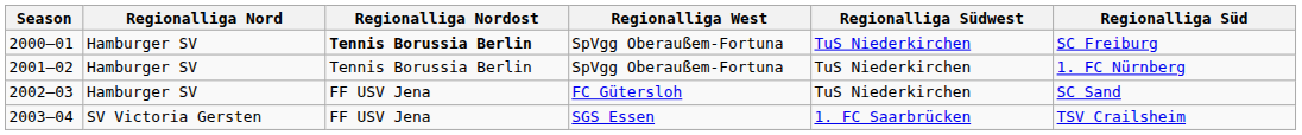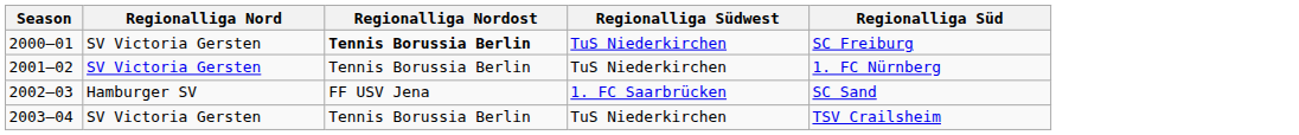 <table class="wikitable">
 <tr align="center" bgcolor="#dfdfdf">
 <th width="60">Season</th>
 <th width="200">Regionalliga Nord</th>
 <th width="200">Regionalliga Nordost</th>
-<th width="200">Regionalliga West</th>
 <th width="200">Regionalliga Südwest</th>
 <th width="200">Regionalliga Süd</th>
 </tr>
 <tr>
 <td>2000–01</td>
-<td>Hamburger SV</td>
+<td>SV Victoria Gersten</td>
 <td><strong>Tennis Borussia Berlin</strong></td>
-<td>SpVgg Oberaußem-Fortuna</td>
 <td><a href='#'>TuS Niederkirchen</a></td>
 <td><a href='#'>SC Freiburg</a></td>
 </tr>
 <tr>
 <td>2001–02</td>
-<td>Hamburger SV</td>
+<td><a href='#'>SV Victoria Gersten</a></td>
 <td>Tennis Borussia Berlin</td>
-<td>SpVgg Oberaußem-Fortuna</td>
 <td>TuS Niederkirchen</td>
 <td><a href='#'>1. FC Nürnberg</a></td>
 </tr>
 <tr>
 <td>2002–03</td>
 <td>Hamburger SV</td>
 <td>FF USV Jena</td>
-<td><a href='#'>FC Gütersloh</a></td>
-<td>TuS Niederkirchen</td>
+<td><a href='#'>1. FC Saarbrücken</a></td>
 <td><a href='#'>SC Sand</a></td>
 </tr>
 <tr>
 <td>2003–04</td>
 <td>SV Victoria Gersten</td>
-<td>FF USV Jena</td>
-<td><a href='#'>SGS Essen</a></td>
-<td><a href='#'>1. FC Saarbrücken</a></td>
+<td>Tennis Borussia Berlin</td>
+<td>TuS Niederkirchen</td>
 <td><a href='#'>TSV Crailsheim</a></td>
 </tr>
 </table>
